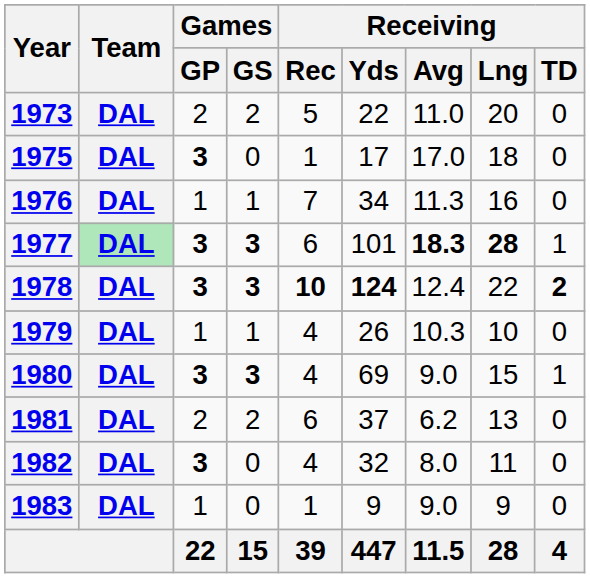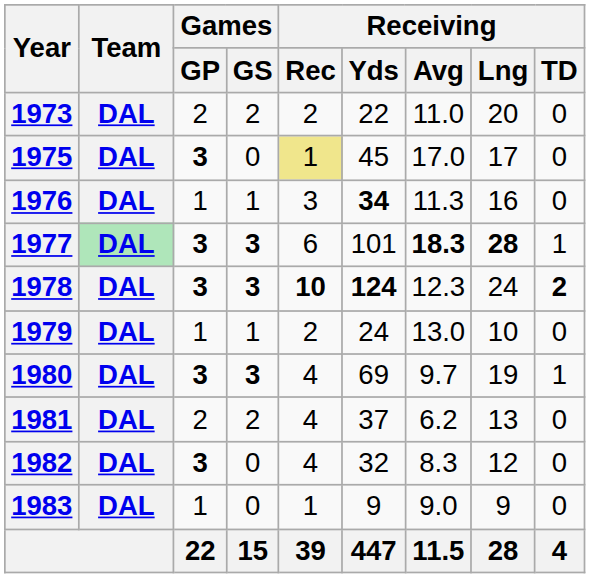 <table class="wikitable" style="text-align:center">
 <tr>
 <th rowspan="2">Year</th>
 <th rowspan="2">Team</th>
 <th colspan="2">Games</th>
 <th colspan="5">Receiving</th>
 </tr>
 <tr>
 <th>GP</th>
 <th>GS</th>
 <th>Rec</th>
 <th>Yds</th>
 <th>Avg</th>
 <th>Lng</th>
 <th>TD</th>
 </tr>
 <tr>
 <th><a href='#'>1973</a></th>
 <th><a href='#'>DAL</a></th>
 <td>2</td>
 <td>2</td>
-<td>5</td>
+<td>2</td>
 <td>22</td>
 <td>11.0</td>
 <td>20</td>
 <td>0</td>
 </tr>
 <tr>
 <th><a href='#'>1975</a></th>
 <th><a href='#'>DAL</a></th>
 <td><strong>3</strong></td>
 <td>0</td>
-<td>1</td>
+<td style="background: khaki;">1</td>
+<td>45</td>
+<td>17.0</td>
 <td>17</td>
-<td>17.0</td>
-<td>18</td>
 <td>0</td>
 </tr>
 <tr>
 <th><a href='#'>1976</a></th>
 <th><a href='#'>DAL</a></th>
 <td>1</td>
 <td>1</td>
-<td>7</td>
-<td>34</td>
+<td>3</td>
+<td><strong>34</strong></td>
 <td>11.3</td>
 <td>16</td>
 <td>0</td>
 </tr>
 <tr>
 <th><a href='#'>1977</a></th>
 <th style="background:#afe6ba; width:3em;"><a href='#'>DAL</a></th>
 <td><strong>3</strong></td>
 <td><strong>3</strong></td>
 <td>6</td>
 <td>101</td>
 <td><strong>18.3</strong></td>
 <td><strong>28</strong></td>
 <td>1</td>
 </tr>
 <tr>
 <th><a href='#'>1978</a></th>
 <th><a href='#'>DAL</a></th>
 <td><strong>3</strong></td>
 <td><strong>3</strong></td>
 <td><strong>10</strong></td>
 <td><strong>124</strong></td>
-<td>12.4</td>
-<td>22</td>
+<td>12.3</td>
+<td>24</td>
 <td><strong>2</strong></td>
 </tr>
 <tr>
 <th><a href='#'>1979</a></th>
 <th><a href='#'>DAL</a></th>
 <td>1</td>
 <td>1</td>
-<td>4</td>
-<td>26</td>
-<td>10.3</td>
+<td>2</td>
+<td>24</td>
+<td>13.0</td>
 <td>10</td>
 <td>0</td>
 </tr>
 <tr>
 <th><a href='#'>1980</a></th>
 <th><a href='#'>DAL</a></th>
 <td><strong>3</strong></td>
 <td><strong>3</strong></td>
 <td>4</td>
 <td>69</td>
-<td>9.0</td>
-<td>15</td>
+<td>9.7</td>
+<td>19</td>
 <td>1</td>
 </tr>
 <tr>
 <th><a href='#'>1981</a></th>
 <th><a href='#'>DAL</a></th>
 <td>2</td>
 <td>2</td>
-<td>6</td>
+<td>4</td>
 <td>37</td>
 <td>6.2</td>
 <td>13</td>
 <td>0</td>
 </tr>
 <tr>
 <th><a href='#'>1982</a></th>
 <th><a href='#'>DAL</a></th>
 <td><strong>3</strong></td>
 <td>0</td>
 <td>4</td>
 <td>32</td>
-<td>8.0</td>
-<td>11</td>
+<td>8.3</td>
+<td>12</td>
 <td>0</td>
 </tr>
 <tr>
 <th><a href='#'>1983</a></th>
 <th><a href='#'>DAL</a></th>
 <td>1</td>
 <td>0</td>
 <td>1</td>
 <td>9</td>
 <td>9.0</td>
 <td>9</td>
 <td>0</td>
 </tr>
 <tr>
 <th colspan="2"></th>
 <th>22</th>
 <th>15</th>
 <th>39</th>
 <th>447</th>
 <th>11.5</th>
 <th>28</th>
 <th>4</th>
 </tr>
 </table>
